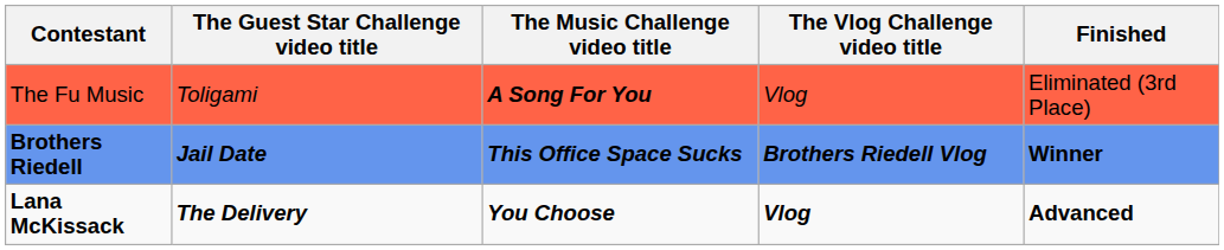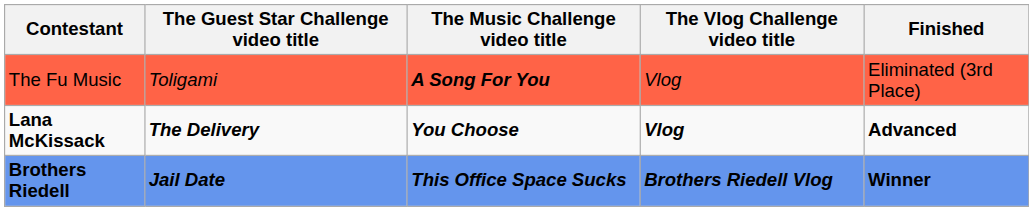 <table class="wikitable" width="100%">
 <tr>
 <th>Contestant</th>
 <th>The Guest Star Challenge video title</th>
 <th>The Music Challenge video title</th>
 <th>The Vlog Challenge video title</th>
 <th>Finished</th>
 </tr>
 <tr>
 <td style="background:tomato; color:black;">The Fu Music</td>
 <td style="background:tomato; color:black;"><em>Toligami</em></td>
 <td style="background:tomato; color:black;"><strong><em>A Song For You</em></strong></td>
 <td style="background:tomato; color:black;"><em>Vlog</em></td>
 <td style="background:tomato; color:black;">Eliminated (3rd Place)</td>
 </tr>
 <tr>
+<td><strong>Lana McKissack</strong></td>
+<td><strong><em>The Delivery</em></strong></td>
+<td><strong><em>You Choose</em></strong></td>
+<td><strong><em>Vlog</em></strong></td>
+<td><strong>Advanced</strong></td>
+</tr>
+<tr>
 <td style="background:cornflowerblue; color:black;"><strong>Brothers Riedell</strong></td>
 <td style="background:cornflowerblue; color:black;"><strong><em>Jail Date</em></strong></td>
 <td style="background:cornflowerblue; color:black;"><strong><em>This Office Space Sucks</em></strong></td>
 <td style="background:cornflowerblue; color:black;"><strong><em>Brothers Riedell Vlog</em></strong></td>
 <td style="background:cornflowerblue; color:black;"><strong>Winner</strong></td>
 </tr>
-<tr>
-<td><strong>Lana McKissack</strong></td>
-<td><strong><em>The Delivery</em></strong></td>
-<td><strong><em>You Choose</em></strong></td>
-<td><strong><em>Vlog</em></strong></td>
-<td><strong>Advanced</strong></td>
-</tr>
 </table>
